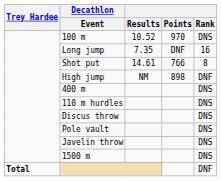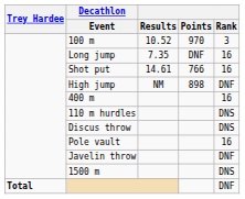 <table class=wikitable style="font-size:90%;">
 <tr>
 <th rowspan="2"><strong><a href='#'>Trey Hardee</a></strong></th>
 <th><a href='#'>Decathlon</a></th>
 <th colspan="3"></th>
 </tr>
 <tr>
 <th>Event</th>
 <th>Results</th>
 <th>Points</th>
 <th>Rank</th>
 </tr>
 <tr style="border-top: single;">
 <td rowspan="10"></td>
 <td>100 m</td>
 <td align=center>10.52</td>
 <td align=center>970</td>
-<td align=center>DNS</td>
+<td align=center>3</td>
 </tr>
 <tr>
 <td>Long jump</td>
 <td align=center>7.35</td>
 <td align=center>DNF</td>
 <td align=center>16</td>
 </tr>
 <tr>
 <td>Shot put</td>
 <td align=center>14.61</td>
 <td align=center>766</td>
-<td align=center>8</td>
+<td align=center>16</td>
 </tr>
 <tr>
 <td>High jump</td>
 <td align=center>NM</td>
 <td align=center>898</td>
 <td align=center>DNF</td>
 </tr>
 <tr>
 <td>400 m</td>
 <td align=center></td>
 <td align=center></td>
-<td align=center>DNS</td>
+<td align=center>16</td>
 </tr>
 <tr>
 <td>110 m hurdles</td>
 <td align=center></td>
 <td align=center></td>
 <td align=center>DNS</td>
 </tr>
 <tr>
 <td>Discus throw</td>
 <td align=center></td>
 <td align=center></td>
 <td align=center>DNS</td>
 </tr>
 <tr>
 <td>Pole vault</td>
 <td align=center></td>
 <td align=center></td>
-<td align=center>DNS</td>
+<td align=center>16</td>
 </tr>
 <tr>
 <td>Javelin throw</td>
 <td align=center></td>
 <td align=center></td>
-<td align=center>DNS</td>
+<td align=center>DNF</td>
 </tr>
 <tr>
 <td>1500 m</td>
 <td align=center></td>
 <td align=center></td>
 <td align=center>DNS</td>
 </tr>
 <tr style="border-top: single;">
 <td><strong>Total</strong></td>
 <td colspan="2" style="background:wheat;"></td>
 <td align=center></td>
 <td align=center>DNF</td>
 </tr>
 </table>
